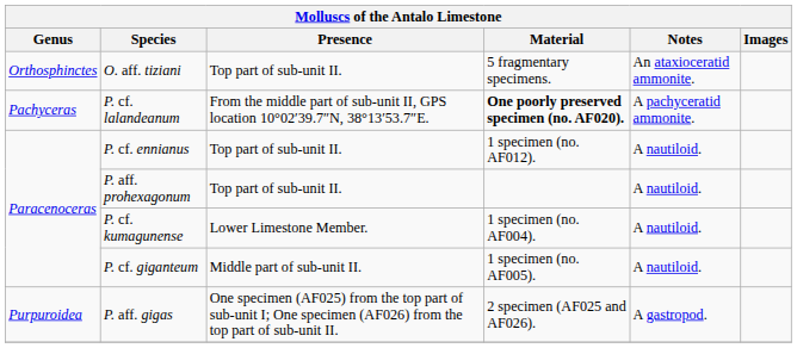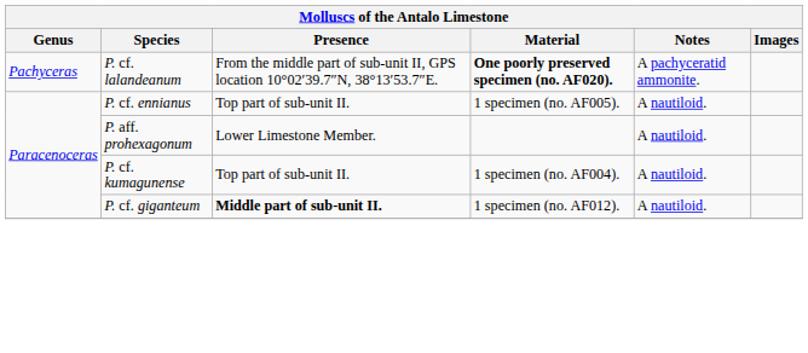 <table class="wikitable" align="center">
 <tr>
 <th colspan="6" align="center"><strong><a href='#'>Molluscs</a> of the Antalo Limestone</strong></th>
 </tr>
 <tr>
 <th>Genus</th>
 <th>Species</th>
 <th>Presence</th>
 <th><strong>Material</strong></th>
 <th>Notes</th>
 <th>Images</th>
 </tr>
 <tr>
-<td><em><a href='#'>Orthosphinctes</a></em></td>
-<td><em>O.</em> aff. <em>tiziani</em></td>
-<td>Top part of sub-unit II.</td>
-<td>5 fragmentary specimens.</td>
-<td>An <a href='#'>ataxioceratid</a> <a href='#'>ammonite</a>.</td>
-<td></td>
-</tr>
-<tr>
 <td><em><a href='#'>Pachyceras</a></em></td>
 <td><em>P.</em> cf. <em>lalandeanum</em></td>
 <td>From the middle part of sub-unit II, GPS location 10°02′39.7″N, 38°13′53.7″E.</td>
 <td><strong>One poorly preserved specimen (no. AF020).</strong></td>
 <td>A <a href='#'>pachyceratid</a> <a href='#'>ammonite</a>.</td>
 <td></td>
 </tr>
 <tr>
 <td rowspan="4"><em><a href='#'>Paracenoceras</a></em></td>
 <td><em>P.</em> cf. <em>ennianus</em></td>
 <td>Top part of sub-unit II.</td>
-<td>1 specimen (no. AF012).</td>
+<td>1 specimen (no. AF005).</td>
 <td>A <a href='#'>nautiloid</a>.</td>
 <td></td>
 </tr>
 <tr>
 <td><em>P.</em> aff. <em>prohexagonum</em></td>
-<td>Top part of sub-unit II.</td>
+<td>Lower Limestone Member.</td>
 <td></td>
 <td>A <a href='#'>nautiloid</a>.</td>
 <td></td>
 </tr>
 <tr>
 <td><em>P.</em> cf. <em>kumagunense</em></td>
-<td>Lower Limestone Member.</td>
+<td>Top part of sub-unit II.</td>
 <td>1 specimen (no. AF004).</td>
 <td>A <a href='#'>nautiloid</a>.</td>
 <td></td>
 </tr>
 <tr>
 <td><em>P.</em> cf. <em>giganteum</em></td>
-<td>Middle part of sub-unit II.</td>
-<td>1 specimen (no. AF005).</td>
+<td><strong>Middle part of sub-unit II.</strong></td>
+<td>1 specimen (no. AF012).</td>
 <td>A <a href='#'>nautiloid</a>.</td>
-<td></td>
-</tr>
-<tr>
-<td><em><a href='#'>Purpuroidea</a></em></td>
-<td><em>P.</em> aff. <em>gigas</em></td>
-<td>One specimen (AF025) from the top part of sub-unit I; One specimen (AF026) from the top part of sub-unit II.</td>
-<td>2 specimen (AF025 and AF026).</td>
-<td>A <a href='#'>gastropod</a>.</td>
 <td></td>
 </tr>
 <tr>
 </tr>
 </table>
